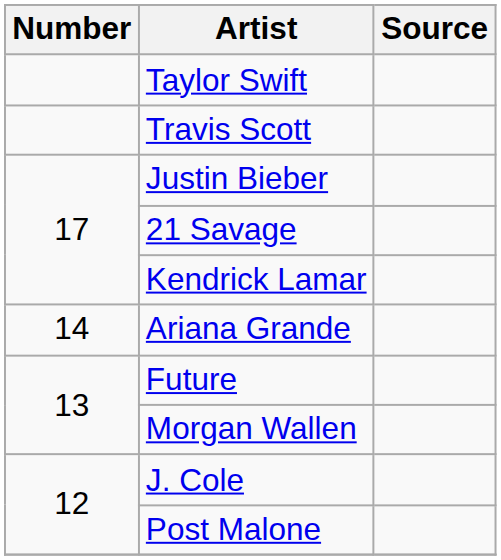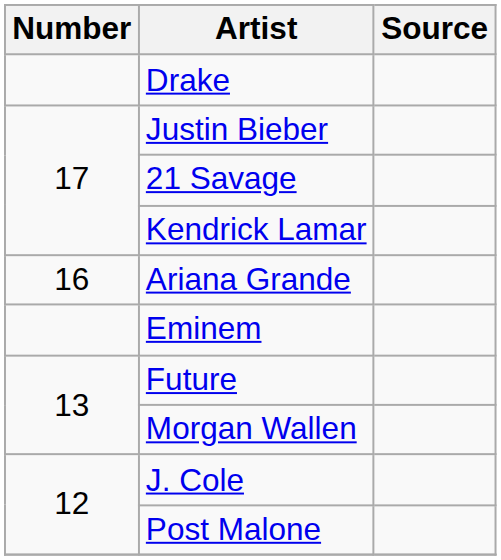 <table class="wikitable">
 <tr>
 <th>Number</th>
 <th>Artist</th>
 <th>Source</th>
 </tr>
 <tr>
 <td></td>
-<td><a href='#'>Taylor Swift</a></td>
-<td> </td>
-</tr>
-<tr>
-<td></td>
-<td><a href='#'>Travis Scott</a></td>
+<td><a href='#'>Drake</a></td>
 <td></td>
 </tr>
 <tr>
 <td rowspan="3" style="text-align:center;">17</td>
 <td><a href='#'>Justin Bieber</a></td>
 <td> </td>
 </tr>
 <tr>
 <td><a href='#'>21 Savage</a></td>
 <td></td>
 </tr>
 <tr>
 <td><a href='#'>Kendrick Lamar</a></td>
 <td></td>
 </tr>
 <tr>
-<td style="text-align:center;">14</td>
+<td style="text-align:center;">16</td>
 <td><a href='#'>Ariana Grande</a></td>
 <td></td>
+</tr>
+<tr>
+<td></td>
+<td><a href='#'>Eminem</a></td>
+<td> </td>
 </tr>
 <tr>
 <td rowspan="2" style="text-align:center;">13</td>
 <td><a href='#'>Future</a></td>
 <td></td>
 </tr>
 <tr>
 <td><a href='#'>Morgan Wallen</a></td>
 <td></td>
 </tr>
 <tr>
 <td rowspan="2" style="text-align:center;">12</td>
 <td><a href='#'>J. Cole</a></td>
 <td></td>
 </tr>
 <tr>
 <td><a href='#'>Post Malone</a></td>
 <td></td>
 </tr>
 <tr>
 </tr>
 </table>
